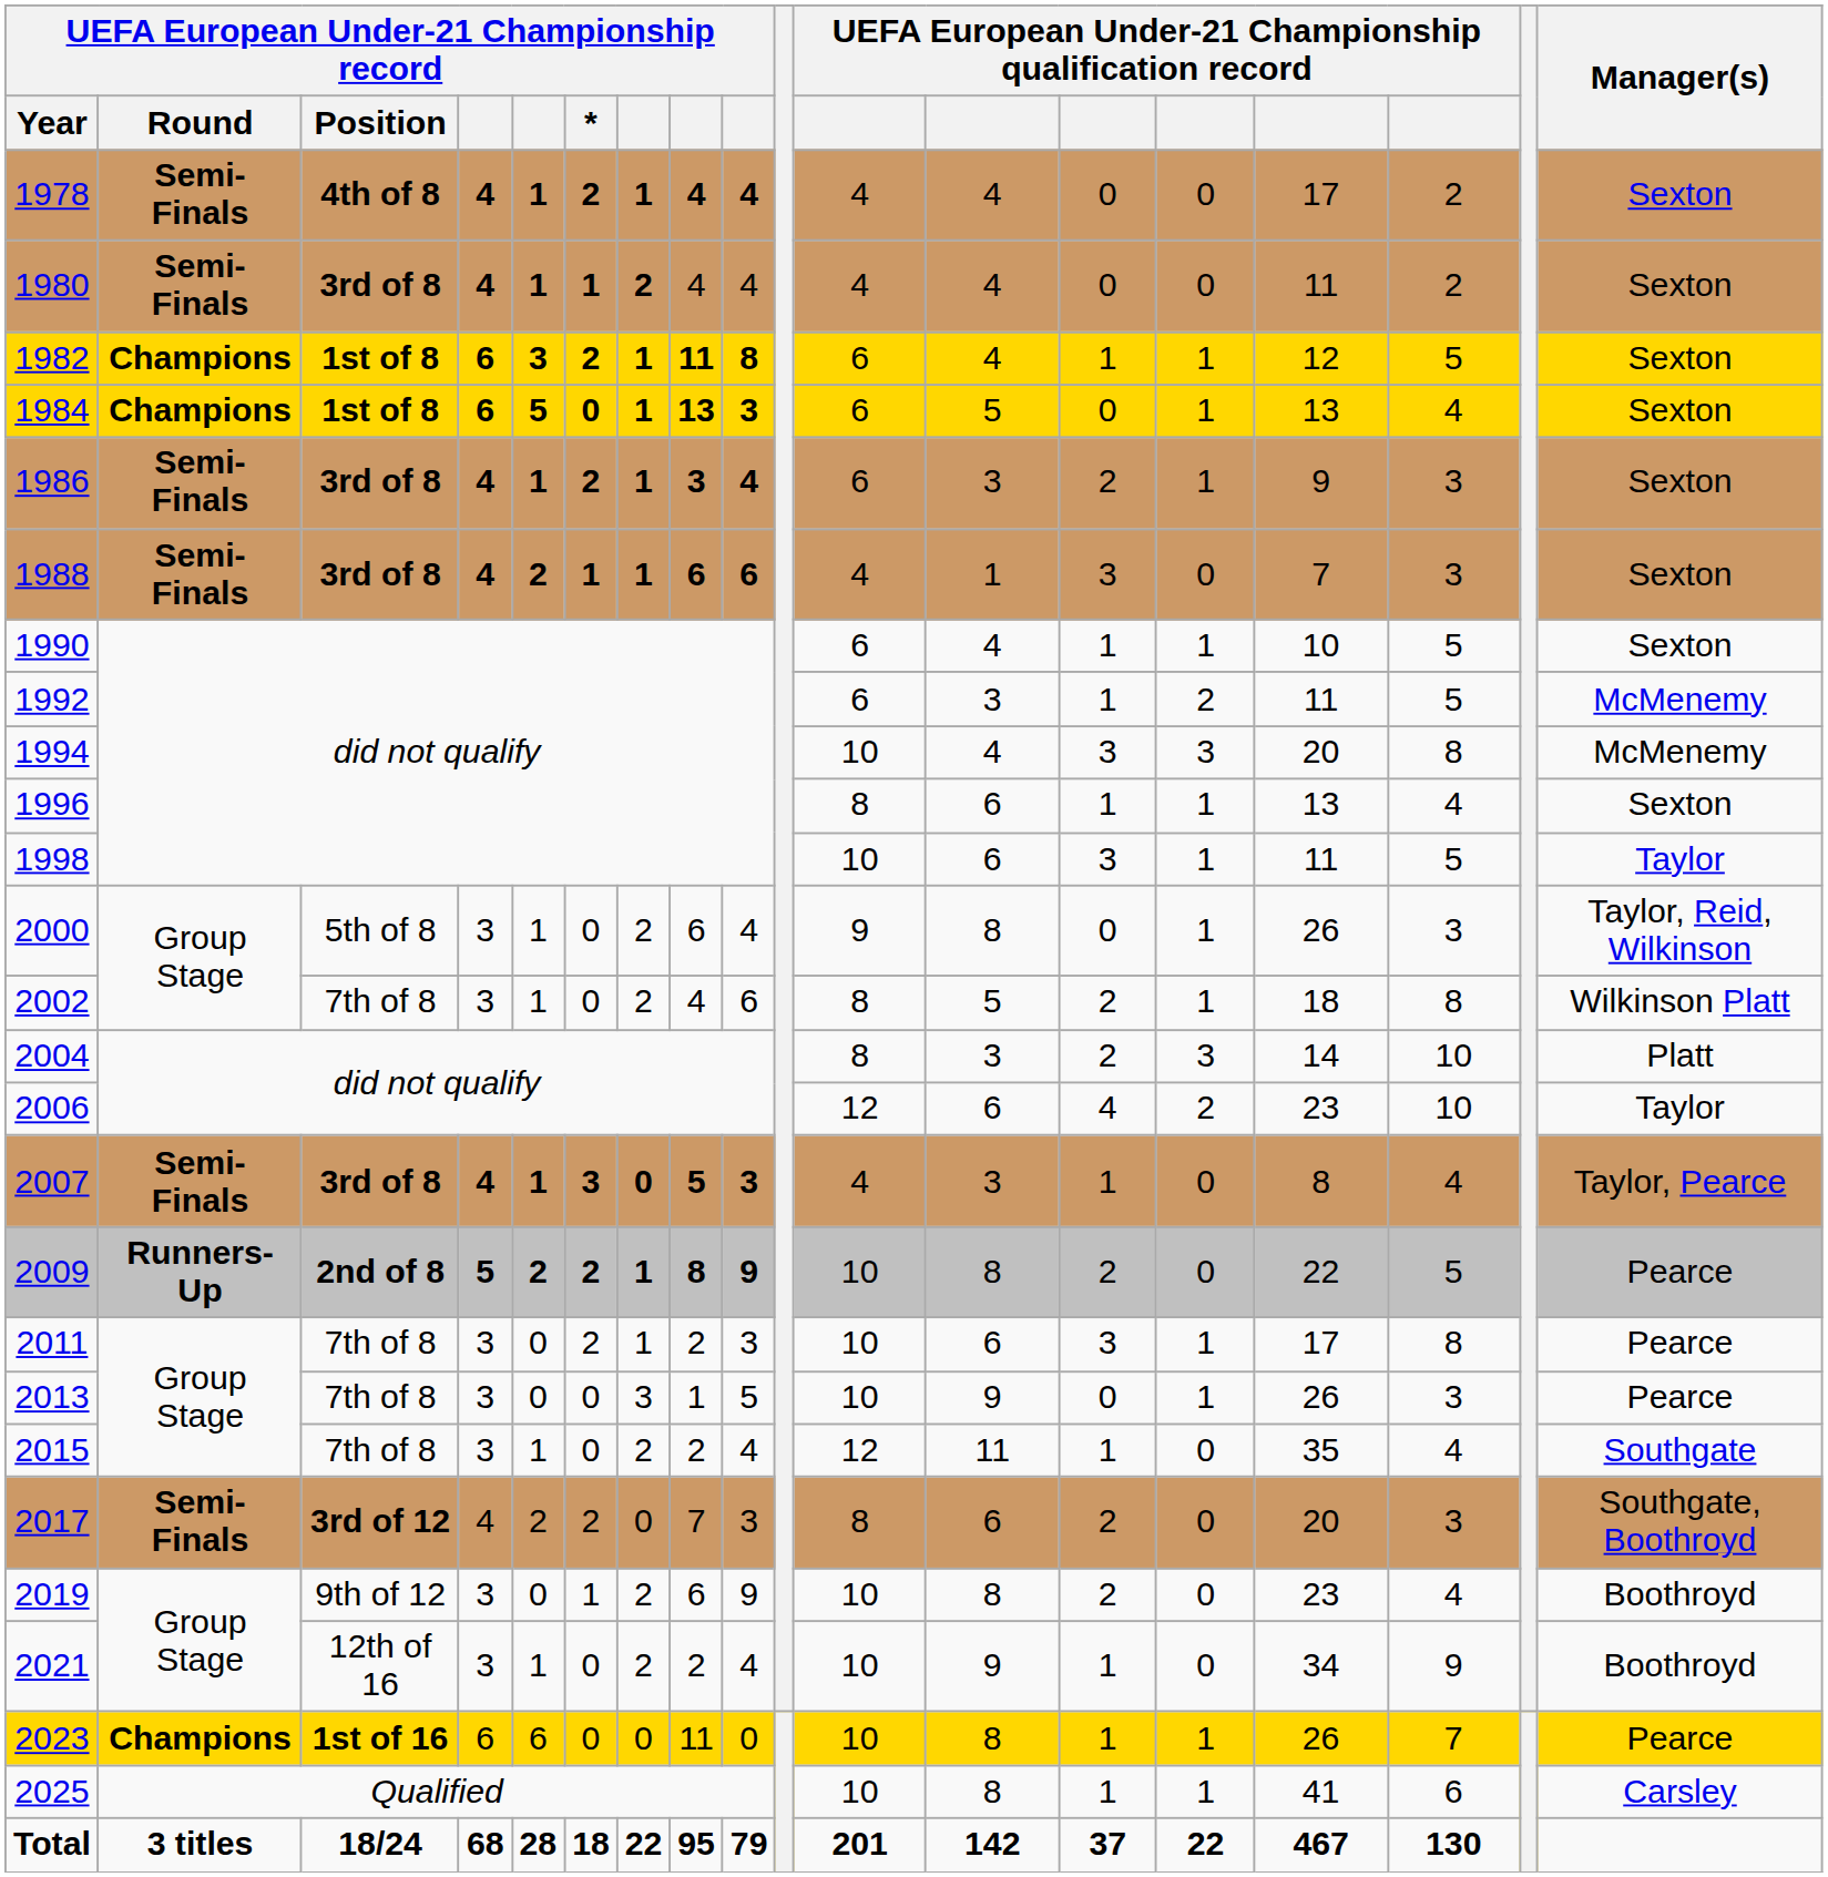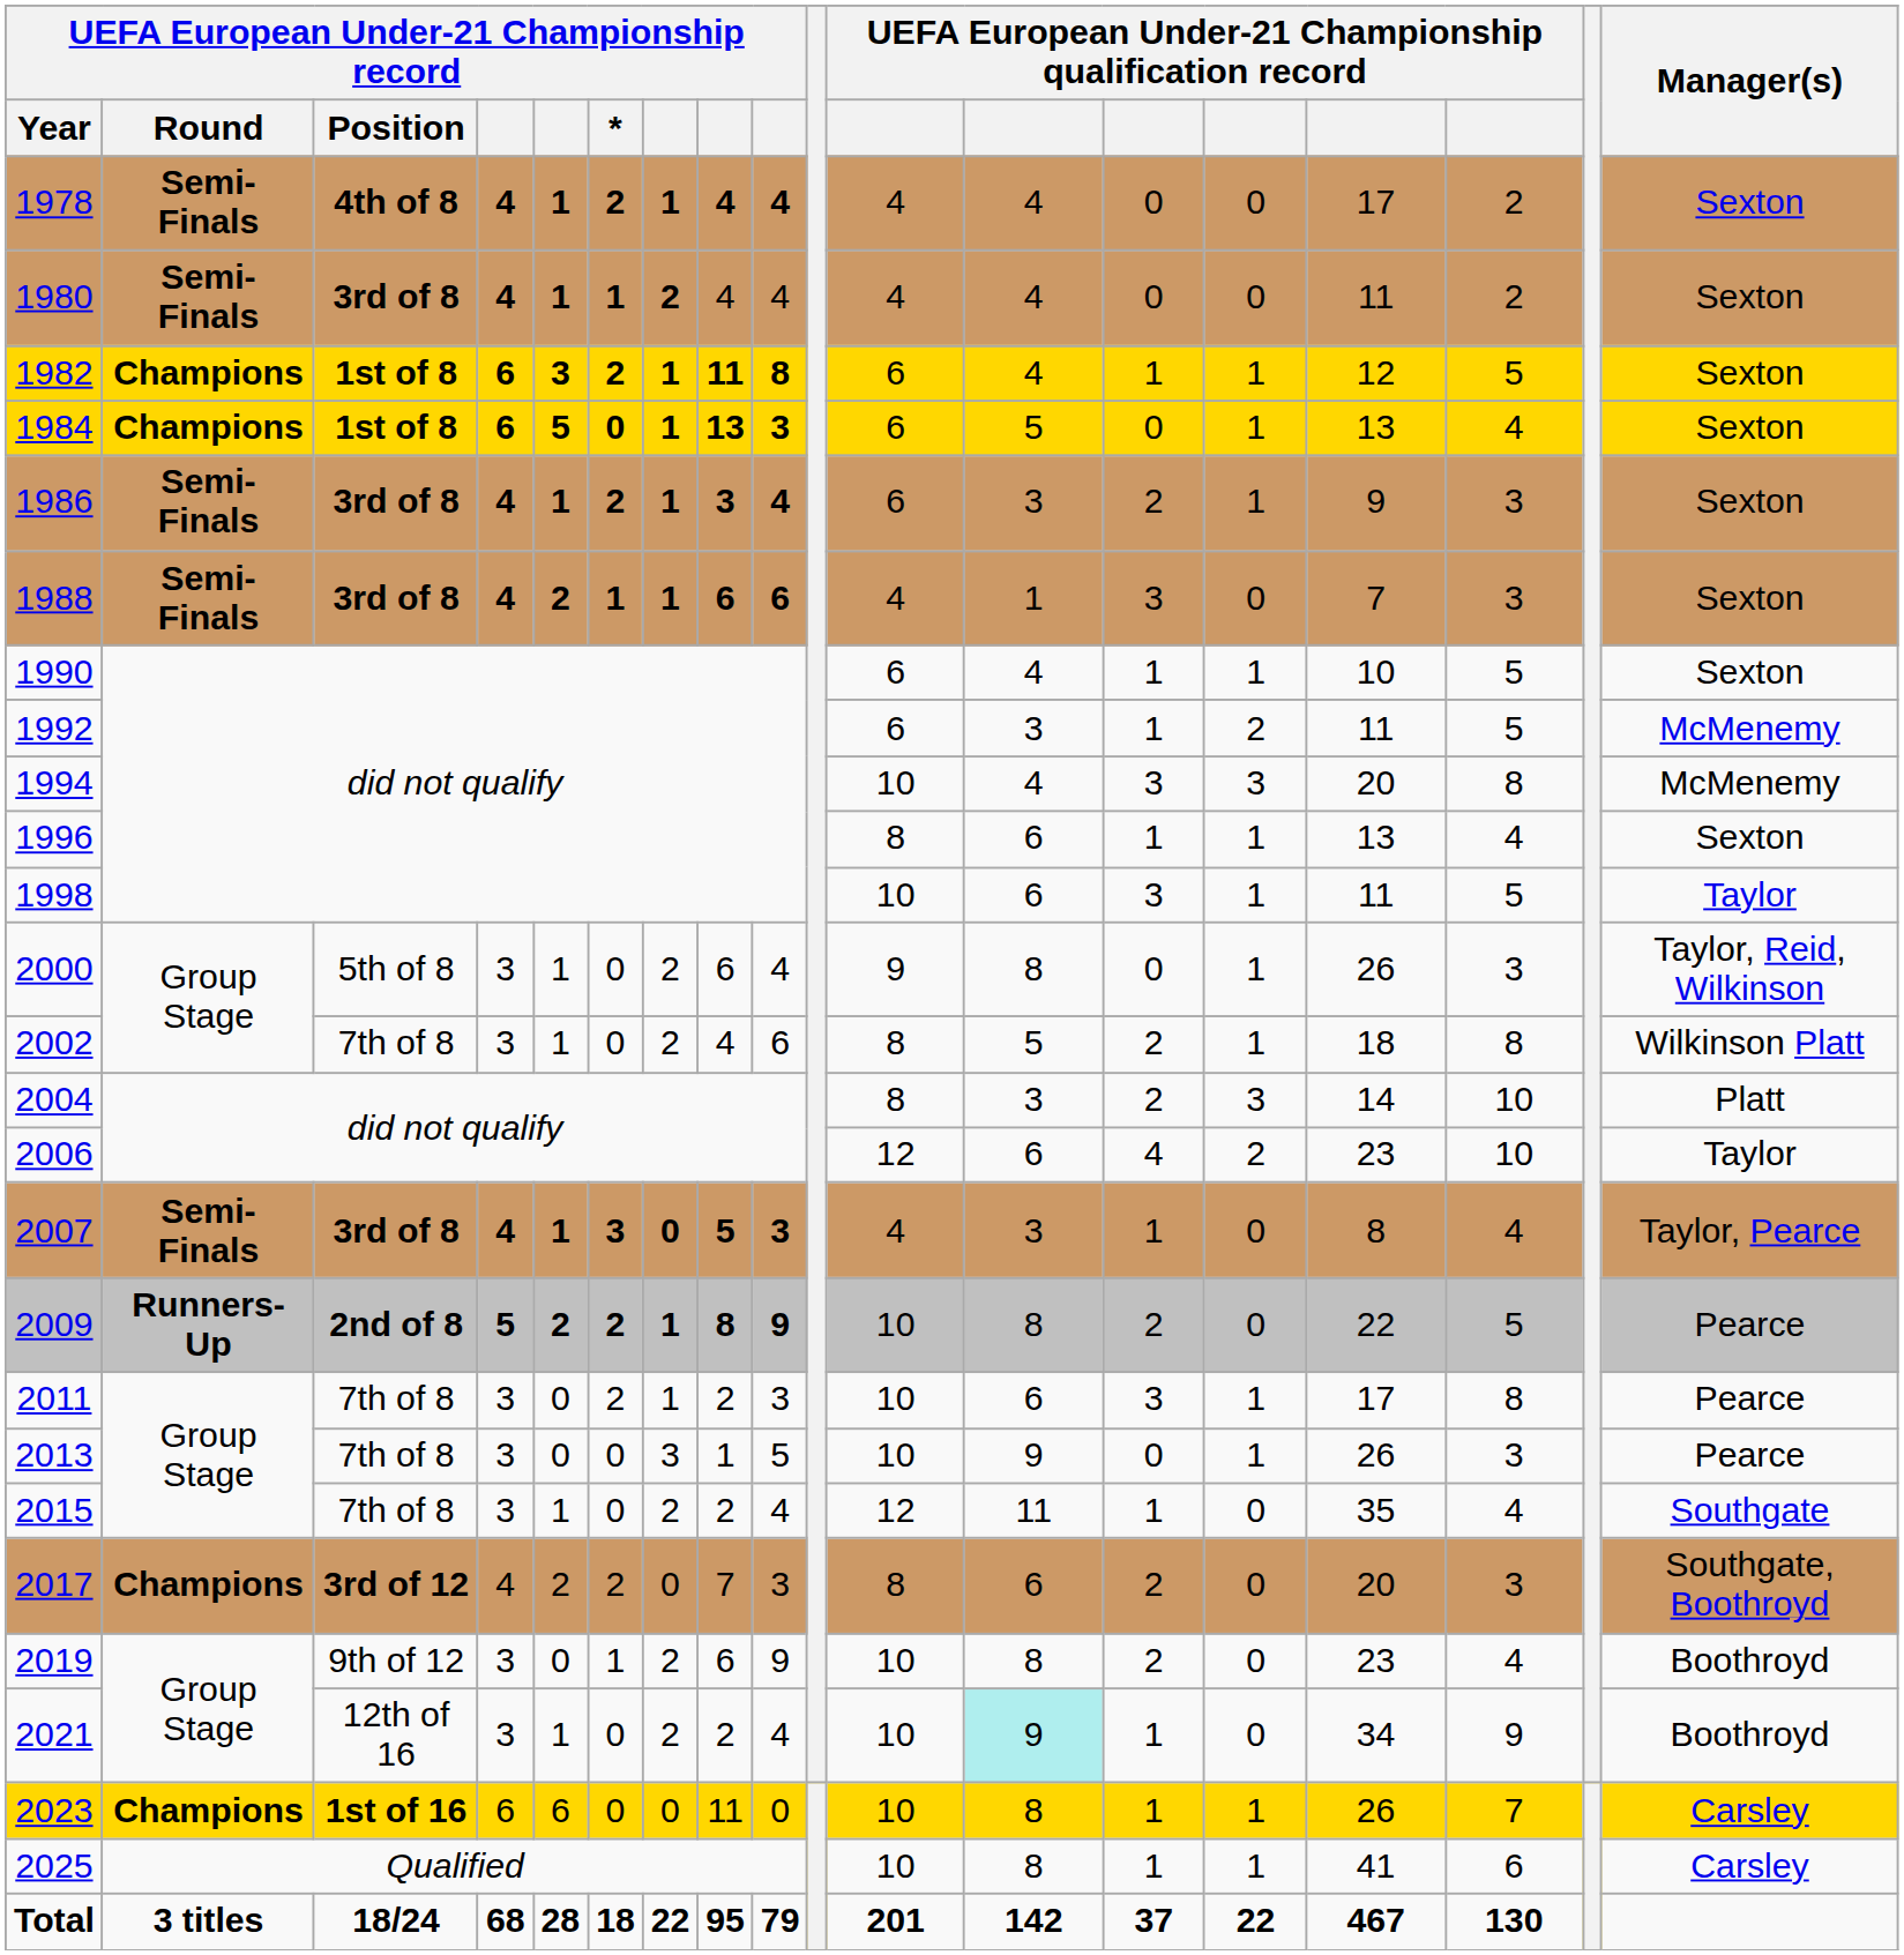 <table class="wikitable" style="text-align: center;">
 <tr>
 <th colspan=9><a href='#'>UEFA European Under-21 Championship record</a></th>
 <th style="width:1%;" rowspan="25"></th>
 <th colspan=6>UEFA European Under-21 Championship qualification record</th>
 <th style="width:1%;" rowspan="25"></th>
 <th rowspan=2>Manager(s)</th>
 </tr>
 <tr>
 <th>Year</th>
 <th>Round</th>
 <th>Position</th>
 <th></th>
 <th></th>
 <th> *</th>
 <th></th>
 <th></th>
 <th></th>
 <th></th>
 <th></th>
 <th></th>
 <th></th>
 <th></th>
 <th></th>
 </tr>
 <tr style="background:#c96;">
 <td> <a href='#'>1978</a></td>
 <td><strong>Semi-Finals</strong></td>
 <td><strong>4th of 8</strong></td>
 <td><strong>4</strong></td>
 <td><strong>1</strong></td>
 <td><strong>2</strong></td>
 <td><strong>1</strong></td>
 <td><strong>4</strong></td>
 <td><strong>4</strong></td>
 <td>4</td>
 <td>4</td>
 <td>0</td>
 <td>0</td>
 <td>17</td>
 <td>2</td>
 <td><a href='#'>Sexton</a></td>
 </tr>
 <tr style="background:#c96;">
 <td> <a href='#'>1980</a></td>
 <td><strong>Semi-Finals</strong></td>
 <td><strong>3rd of 8</strong></td>
 <td><strong>4</strong></td>
 <td><strong>1</strong></td>
 <td><strong>1</strong></td>
 <td><strong>2</strong></td>
 <td>4</td>
 <td>4</td>
 <td>4</td>
 <td>4</td>
 <td>0</td>
 <td>0</td>
 <td>11</td>
 <td>2</td>
 <td>Sexton</td>
 </tr>
 <tr bgcolor=Gold>
 <td> <a href='#'>1982</a></td>
 <td><strong>Champions</strong></td>
 <td><strong>1st of 8</strong></td>
 <td><strong>6</strong></td>
 <td><strong>3</strong></td>
 <td><strong>2</strong></td>
 <td><strong>1</strong></td>
 <td><strong>11</strong></td>
 <td><strong>8</strong></td>
 <td>6</td>
 <td>4</td>
 <td>1</td>
 <td>1</td>
 <td>12</td>
 <td>5</td>
 <td>Sexton</td>
 </tr>
 <tr bgcolor=Gold>
 <td> <a href='#'>1984</a></td>
 <td><strong>Champions</strong></td>
 <td><strong>1st of 8</strong></td>
 <td><strong>6</strong></td>
 <td><strong>5</strong></td>
 <td><strong>0</strong></td>
 <td><strong>1</strong></td>
 <td><strong>13</strong></td>
 <td><strong>3</strong></td>
 <td>6</td>
 <td>5</td>
 <td>0</td>
 <td>1</td>
 <td>13</td>
 <td>4</td>
 <td>Sexton</td>
 </tr>
 <tr style="background:#c96;">
 <td> <a href='#'>1986</a></td>
 <td><strong>Semi-Finals</strong></td>
 <td><strong>3rd of 8</strong></td>
 <td><strong>4</strong></td>
 <td><strong>1</strong></td>
 <td><strong>2</strong></td>
 <td><strong>1</strong></td>
 <td><strong>3</strong></td>
 <td><strong>4</strong></td>
 <td>6</td>
 <td>3</td>
 <td>2</td>
 <td>1</td>
 <td>9</td>
 <td>3</td>
 <td>Sexton</td>
 </tr>
 <tr style="background:#c96;">
 <td> <a href='#'>1988</a></td>
 <td><strong>Semi-Finals</strong></td>
 <td><strong>3rd of 8</strong></td>
 <td><strong>4</strong></td>
 <td><strong>2</strong></td>
 <td><strong>1</strong></td>
 <td><strong>1</strong></td>
 <td><strong>6</strong></td>
 <td><strong>6</strong></td>
 <td>4</td>
 <td>1</td>
 <td>3</td>
 <td>0</td>
 <td>7</td>
 <td>3</td>
 <td>Sexton</td>
 </tr>
 <tr>
 <td> <a href='#'>1990</a></td>
 <td rowspan=5 colspan=8><em>did not qualify</em></td>
 <td>6</td>
 <td>4</td>
 <td>1</td>
 <td>1</td>
 <td>10</td>
 <td>5</td>
 <td>Sexton</td>
 </tr>
 <tr>
 <td> <a href='#'>1992</a></td>
 <td>6</td>
 <td>3</td>
 <td>1</td>
 <td>2</td>
 <td>11</td>
 <td>5</td>
 <td><a href='#'>McMenemy</a></td>
 </tr>
 <tr>
 <td> <a href='#'>1994</a></td>
 <td>10</td>
 <td>4</td>
 <td>3</td>
 <td>3</td>
 <td>20</td>
 <td>8</td>
 <td>McMenemy</td>
 </tr>
 <tr>
 <td> <a href='#'>1996</a></td>
 <td>8</td>
 <td>6</td>
 <td>1</td>
 <td>1</td>
 <td>13</td>
 <td>4</td>
 <td>Sexton</td>
 </tr>
 <tr>
 <td> <a href='#'>1998</a></td>
 <td>10</td>
 <td>6</td>
 <td>3</td>
 <td>1</td>
 <td>11</td>
 <td>5</td>
 <td><a href='#'>Taylor</a></td>
 </tr>
 <tr>
 <td> <a href='#'>2000</a></td>
 <td rowspan=2>Group Stage</td>
 <td>5th of 8</td>
 <td>3</td>
 <td>1</td>
 <td>0</td>
 <td>2</td>
 <td>6</td>
 <td>4</td>
 <td>9</td>
 <td>8</td>
 <td>0</td>
 <td>1</td>
 <td>26</td>
 <td>3</td>
 <td>Taylor, <a href='#'>Reid</a>, <a href='#'>Wilkinson</a></td>
 </tr>
 <tr>
 <td> <a href='#'>2002</a></td>
 <td>7th of 8</td>
 <td>3</td>
 <td>1</td>
 <td>0</td>
 <td>2</td>
 <td>4</td>
 <td>6</td>
 <td>8</td>
 <td>5</td>
 <td>2</td>
 <td>1</td>
 <td>18</td>
 <td>8</td>
 <td>Wilkinson <a href='#'>Platt</a></td>
 </tr>
 <tr>
 <td> <a href='#'>2004</a></td>
 <td rowspan=2 colspan=8><em>did not qualify</em></td>
 <td>8</td>
 <td>3</td>
 <td>2</td>
 <td>3</td>
 <td>14</td>
 <td>10</td>
 <td>Platt</td>
 </tr>
 <tr>
 <td> <a href='#'>2006</a></td>
 <td>12</td>
 <td>6</td>
 <td>4</td>
 <td>2</td>
 <td>23</td>
 <td>10</td>
 <td>Taylor</td>
 </tr>
 <tr style="background:#c96;">
 <td> <a href='#'>2007</a></td>
 <td><strong>Semi-Finals</strong></td>
 <td><strong>3rd of 8</strong></td>
 <td><strong>4</strong></td>
 <td><strong>1</strong></td>
 <td><strong>3</strong></td>
 <td><strong>0</strong></td>
 <td><strong>5</strong></td>
 <td><strong>3</strong></td>
 <td>4</td>
 <td>3</td>
 <td>1</td>
 <td>0</td>
 <td>8</td>
 <td>4</td>
 <td>Taylor, <a href='#'>Pearce</a></td>
 </tr>
 <tr bgcolor=silver>
 <td> <a href='#'>2009</a></td>
 <td><strong>Runners-Up</strong></td>
 <td><strong>2nd of 8</strong></td>
 <td><strong>5</strong></td>
 <td><strong>2</strong></td>
 <td><strong>2</strong></td>
 <td><strong>1</strong></td>
 <td><strong>8</strong></td>
 <td><strong>9</strong></td>
 <td>10</td>
 <td>8</td>
 <td>2</td>
 <td>0</td>
 <td>22</td>
 <td>5</td>
 <td>Pearce</td>
 </tr>
 <tr>
 <td> <a href='#'>2011</a></td>
 <td rowspan=3>Group Stage</td>
 <td>7th of 8</td>
 <td>3</td>
 <td>0</td>
 <td>2</td>
 <td>1</td>
 <td>2</td>
 <td>3</td>
 <td>10</td>
 <td>6</td>
 <td>3</td>
 <td>1</td>
 <td>17</td>
 <td>8</td>
 <td>Pearce</td>
 </tr>
 <tr>
 <td> <a href='#'>2013</a></td>
 <td>7th of 8</td>
 <td>3</td>
 <td>0</td>
 <td>0</td>
 <td>3</td>
 <td>1</td>
 <td>5</td>
 <td>10</td>
 <td>9</td>
 <td>0</td>
 <td>1</td>
 <td>26</td>
 <td>3</td>
 <td>Pearce</td>
 </tr>
 <tr>
 <td> <a href='#'>2015</a></td>
 <td>7th of 8</td>
 <td>3</td>
 <td>1</td>
 <td>0</td>
 <td>2</td>
 <td>2</td>
 <td>4</td>
 <td>12</td>
 <td>11</td>
 <td>1</td>
 <td>0</td>
 <td>35</td>
 <td>4</td>
 <td><a href='#'>Southgate</a></td>
 </tr>
 <tr style="background:#c96;">
 <td> <a href='#'>2017</a></td>
-<td><strong>Semi-Finals</strong></td>
+<td><strong>Champions</strong></td>
 <td><strong>3rd of 12</strong></td>
 <td>4</td>
 <td>2</td>
 <td>2</td>
 <td>0</td>
 <td>7</td>
 <td>3</td>
 <td>8</td>
 <td>6</td>
 <td>2</td>
 <td>0</td>
 <td>20</td>
 <td>3</td>
 <td>Southgate, <a href='#'>Boothroyd</a></td>
 </tr>
 <tr>
 <td> <a href='#'>2019</a></td>
 <td rowspan=2>Group Stage</td>
 <td>9th of 12</td>
 <td>3</td>
 <td>0</td>
 <td>1</td>
 <td>2</td>
 <td>6</td>
 <td>9</td>
 <td>10</td>
 <td>8</td>
 <td>2</td>
 <td>0</td>
 <td>23</td>
 <td>4</td>
 <td>Boothroyd</td>
 </tr>
 <tr>
 <td>  <a href='#'>2021</a></td>
 <td>12th of 16</td>
 <td>3</td>
 <td>1</td>
 <td>0</td>
 <td>2</td>
 <td>2</td>
 <td>4</td>
 <td>10</td>
-<td>9</td>
+<td style="background: paleturquoise;">9</td>
 <td>1</td>
 <td>0</td>
 <td>34</td>
 <td>9</td>
 <td>Boothroyd</td>
 </tr>
 <tr bgcolor=Gold>
 <td>  <a href='#'>2023</a></td>
 <td><strong>Champions</strong></td>
 <td><strong>1st of 16</strong></td>
 <td>6</td>
 <td>6</td>
 <td>0</td>
 <td>0</td>
 <td>11</td>
 <td>0</td>
 <th style="width:1%;" rowspan="25"></th>
 <td>10</td>
 <td>8</td>
 <td>1</td>
 <td>1</td>
 <td>26</td>
 <td>7</td>
 <th style="width:1%;" rowspan="25"></th>
-<td>Pearce</td>
+<td><a href='#'>Carsley</a></td>
 </tr>
 <tr>
 <td> <a href='#'>2025</a></td>
 <td colspan="8"><em>Qualified</em></td>
 <td>10</td>
 <td>8</td>
 <td>1</td>
 <td>1</td>
 <td>41</td>
 <td>6</td>
 <td><a href='#'>Carsley</a></td>
 </tr>
 <tr>
 <td><strong>Total</strong></td>
 <td><strong>3 titles</strong></td>
 <td><strong>18/24</strong></td>
 <td><strong>68</strong></td>
 <td><strong>28</strong></td>
 <td><strong>18</strong></td>
 <td><strong>22</strong></td>
 <td><strong>95</strong></td>
 <td><strong>79</strong></td>
 <td><strong>201</strong></td>
 <td><strong>142</strong></td>
 <td><strong>37</strong></td>
 <td><strong>22</strong></td>
 <td><strong>467</strong></td>
 <td><strong>130</strong></td>
 <td></td>
 </tr>
 </table>
